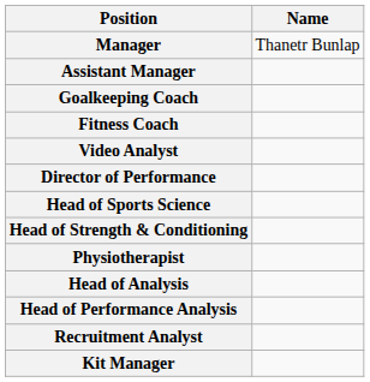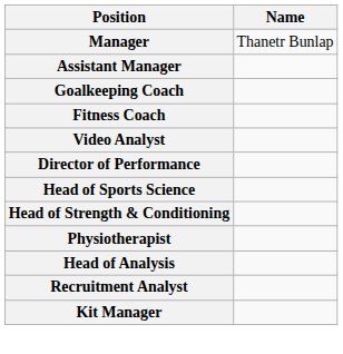 <table class="plainrowheaders wikitable">
 <tr>
 <th>Position</th>
 <th>Name</th>
 </tr>
 <tr>
 <th scope=row>Manager</th>
 <td> Thanetr Bunlap</td>
 </tr>
 <tr>
 <th scope=row>Assistant Manager</th>
 <td></td>
 </tr>
 <tr>
 <th scope=row>Goalkeeping Coach</th>
 <td></td>
 </tr>
 <tr>
 <th scope=row>Fitness Coach</th>
 <td></td>
 </tr>
 <tr>
 <th scope=row>Video Analyst</th>
 <td></td>
 </tr>
 <tr>
 <th scope=row>Director of Performance</th>
 <td></td>
 </tr>
 <tr>
 <th scope=row>Head of Sports Science</th>
 <td></td>
 </tr>
 <tr>
 <th scope=row>Head of Strength & Conditioning</th>
 <td></td>
 </tr>
 <tr>
 <th scope=row>Physiotherapist</th>
 <td></td>
 </tr>
 <tr>
 <th scope=row>Head of Analysis</th>
 <td></td>
 </tr>
 <tr>
-<th scope=row>Head of Performance Analysis</th>
-<td></td>
-</tr>
-<tr>
 <th scope=row>Recruitment Analyst</th>
 <td></td>
 </tr>
 <tr>
 <th scope=row>Kit Manager</th>
 <td></td>
 </tr>
 </table>
